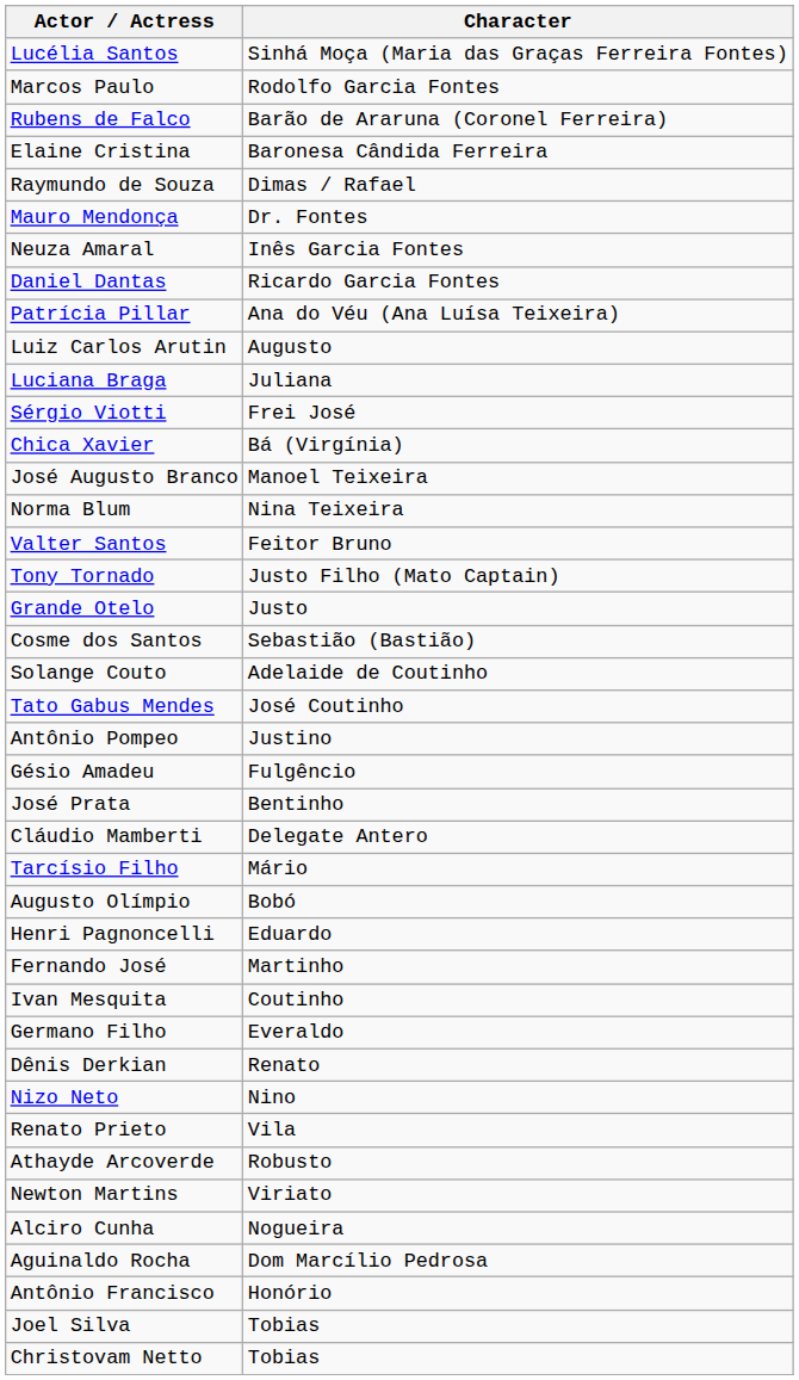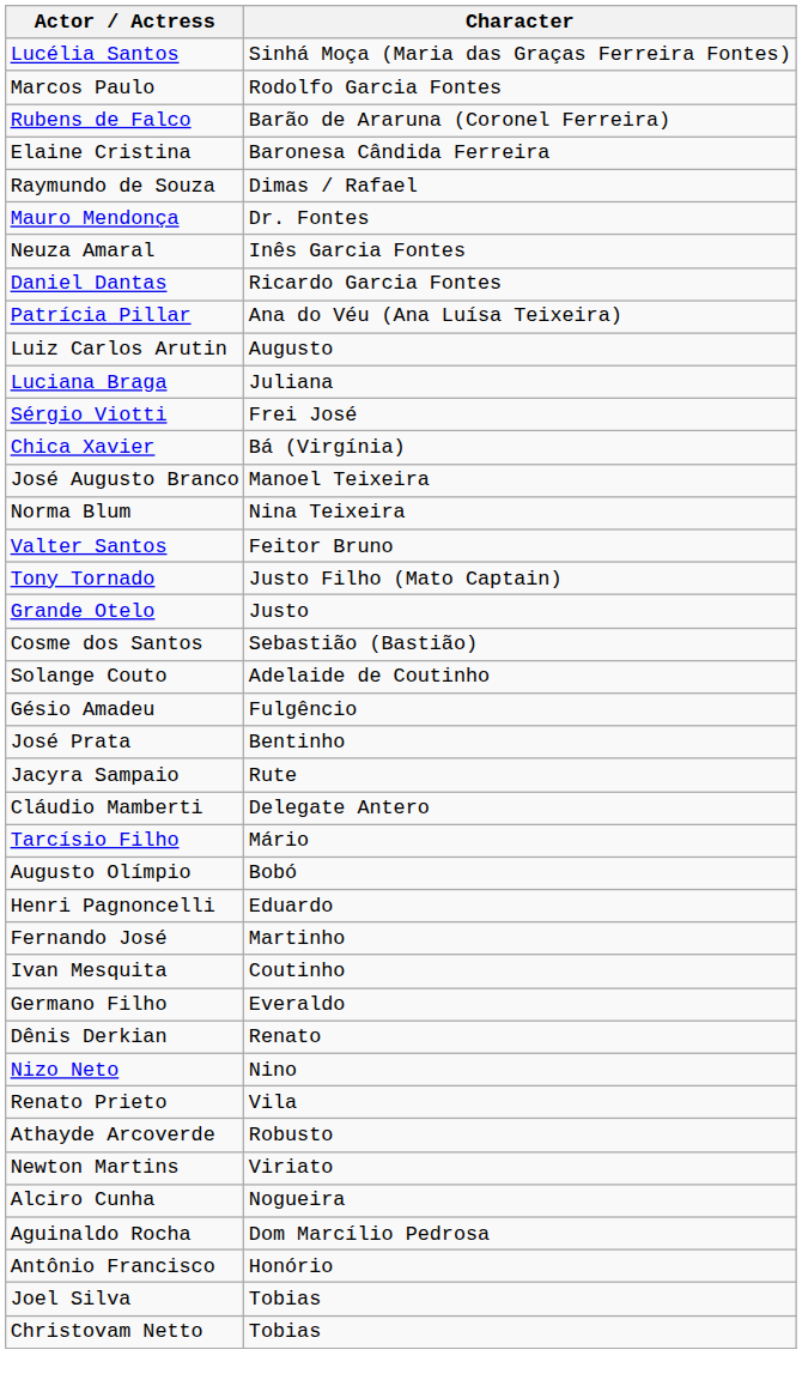 <table class="wikitable sortable">
 <tr>
 <th>Actor / Actress</th>
 <th>Character</th>
 </tr>
 <tr>
 <td><a href='#'>Lucélia Santos</a></td>
 <td>Sinhá Moça (Maria das Graças Ferreira Fontes)</td>
 </tr>
 <tr>
 <td>Marcos Paulo</td>
 <td>Rodolfo Garcia Fontes</td>
 </tr>
 <tr>
 <td><a href='#'>Rubens de Falco</a></td>
 <td>Barão de Araruna (Coronel Ferreira)</td>
 </tr>
 <tr>
 <td>Elaine Cristina</td>
 <td>Baronesa Cândida Ferreira</td>
 </tr>
 <tr>
 <td>Raymundo de Souza</td>
 <td>Dimas / Rafael</td>
 </tr>
 <tr>
 <td><a href='#'>Mauro Mendonça</a></td>
 <td>Dr. Fontes</td>
 </tr>
 <tr>
 <td>Neuza Amaral</td>
 <td>Inês Garcia Fontes</td>
 </tr>
 <tr>
 <td><a href='#'>Daniel Dantas</a></td>
 <td>Ricardo Garcia Fontes</td>
 </tr>
 <tr>
 <td><a href='#'>Patrícia Pillar</a></td>
 <td>Ana do Véu (Ana Luísa Teixeira)</td>
 </tr>
 <tr>
 <td>Luiz Carlos Arutin</td>
 <td>Augusto</td>
 </tr>
 <tr>
 <td><a href='#'>Luciana Braga</a></td>
 <td>Juliana</td>
 </tr>
 <tr>
 <td><a href='#'>Sérgio Viotti</a></td>
 <td>Frei José</td>
 </tr>
 <tr>
 <td><a href='#'>Chica Xavier</a></td>
 <td>Bá (Virgínia)</td>
 </tr>
 <tr>
 <td>José Augusto Branco</td>
 <td>Manoel Teixeira</td>
 </tr>
 <tr>
 <td>Norma Blum</td>
 <td>Nina Teixeira</td>
 </tr>
 <tr>
 <td><a href='#'>Valter Santos</a></td>
 <td>Feitor Bruno</td>
 </tr>
 <tr>
 <td><a href='#'>Tony Tornado</a></td>
 <td>Justo Filho (Mato Captain)</td>
 </tr>
 <tr>
 <td><a href='#'>Grande Otelo</a></td>
 <td>Justo</td>
 </tr>
 <tr>
 <td>Cosme dos Santos</td>
 <td>Sebastião (Bastião)</td>
 </tr>
 <tr>
 <td>Solange Couto</td>
 <td>Adelaide de Coutinho</td>
 </tr>
 <tr>
-<td><a href='#'>Tato Gabus Mendes</a></td>
-<td>José Coutinho</td>
-</tr>
-<tr>
-<td>Antônio Pompeo</td>
-<td>Justino</td>
-</tr>
-<tr>
 <td>Gésio Amadeu</td>
 <td>Fulgêncio</td>
 </tr>
 <tr>
 <td>José Prata</td>
 <td>Bentinho</td>
+</tr>
+<tr>
+<td>Jacyra Sampaio</td>
+<td>Rute</td>
 </tr>
 <tr>
 <td>Cláudio Mamberti</td>
 <td>Delegate Antero</td>
 </tr>
 <tr>
 <td><a href='#'>Tarcísio Filho</a></td>
 <td>Mário</td>
 </tr>
 <tr>
 <td>Augusto Olímpio</td>
 <td>Bobó</td>
 </tr>
 <tr>
 <td>Henri Pagnoncelli</td>
 <td>Eduardo</td>
 </tr>
 <tr>
 <td>Fernando José</td>
 <td>Martinho</td>
 </tr>
 <tr>
 <td>Ivan Mesquita</td>
 <td>Coutinho</td>
 </tr>
 <tr>
 <td>Germano Filho</td>
 <td>Everaldo</td>
 </tr>
 <tr>
 <td>Dênis Derkian</td>
 <td>Renato</td>
 </tr>
 <tr>
 <td><a href='#'>Nizo Neto</a></td>
 <td>Nino</td>
 </tr>
 <tr>
 <td>Renato Prieto</td>
 <td>Vila</td>
 </tr>
 <tr>
 <td>Athayde Arcoverde</td>
 <td>Robusto</td>
 </tr>
 <tr>
 <td>Newton Martins</td>
 <td>Viriato</td>
 </tr>
 <tr>
 <td>Alciro Cunha</td>
 <td>Nogueira</td>
 </tr>
 <tr>
 <td>Aguinaldo Rocha</td>
 <td>Dom Marcílio Pedrosa</td>
 </tr>
 <tr>
 <td>Antônio Francisco</td>
 <td>Honório</td>
 </tr>
 <tr>
 <td>Joel Silva</td>
 <td>Tobias</td>
 </tr>
 <tr>
 <td>Christovam Netto</td>
 <td>Tobias</td>
 </tr>
 <tr>
 </tr>
 </table>
